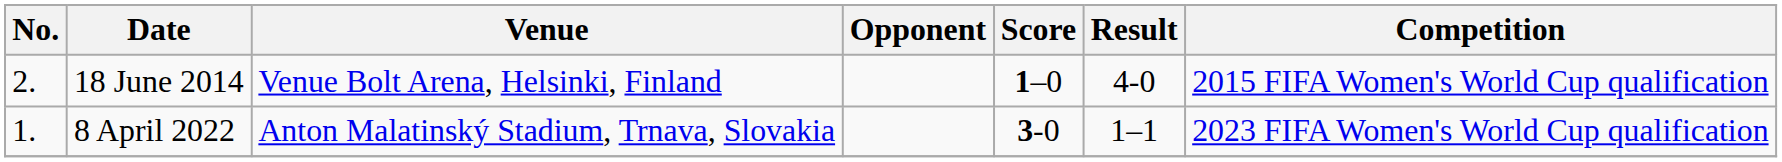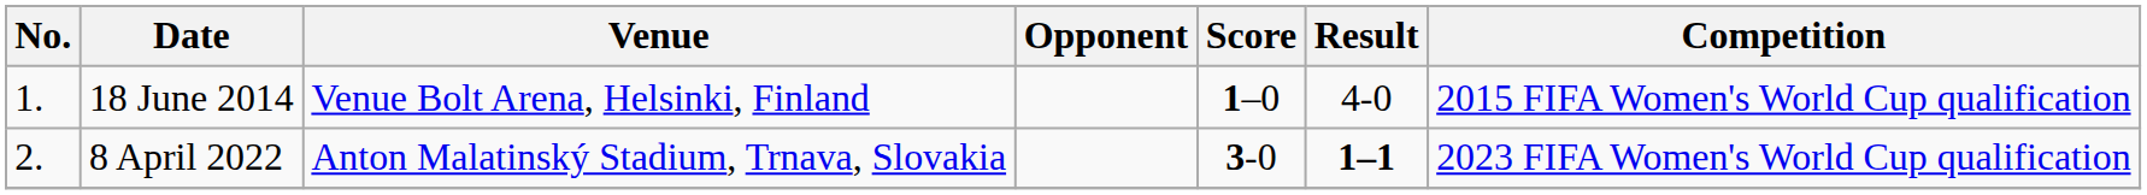 <table class="wikitable">
 <tr>
 <th>No.</th>
 <th>Date</th>
 <th>Venue</th>
 <th>Opponent</th>
 <th>Score</th>
 <th>Result</th>
 <th>Competition</th>
 </tr>
 <tr>
-<td>2.</td>
+<td>1.</td>
 <td>18 June 2014</td>
 <td><a href='#'>Venue Bolt Arena</a>, <a href='#'>Helsinki</a>, <a href='#'>Finland</a></td>
 <td></td>
 <td align=center><strong>1</strong>–0</td>
 <td align=center>4-0</td>
 <td><a href='#'>2015 FIFA Women's World Cup qualification</a></td>
 </tr>
 <tr>
-<td>1.</td>
+<td>2.</td>
 <td>8 April 2022</td>
 <td><a href='#'>Anton Malatinský Stadium</a>, <a href='#'>Trnava</a>, <a href='#'>Slovakia</a></td>
 <td></td>
 <td align=center><strong>3</strong>-0</td>
-<td align=center>1–1</td>
+<td align=center><strong>1–1</strong></td>
 <td><a href='#'>2023 FIFA Women's World Cup qualification</a></td>
 </tr>
 <tr>
 </tr>
 </table>
